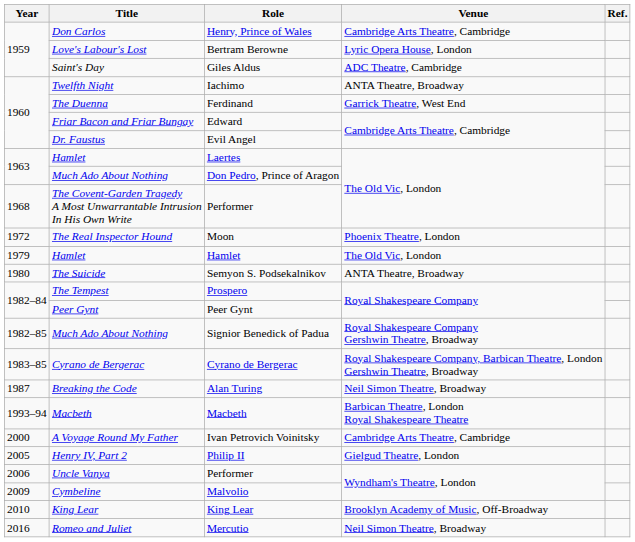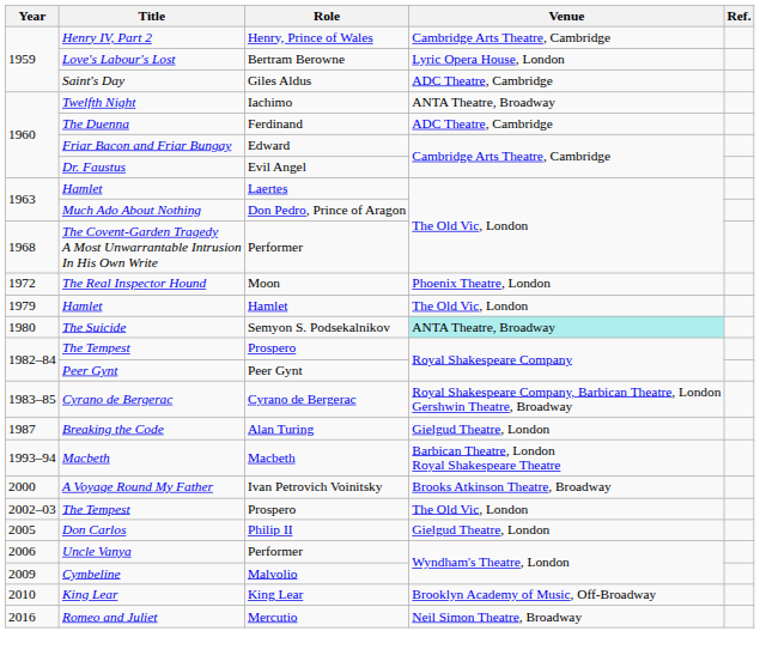 <table class="wikitable sortable">
 <tr>
 <th>Year</th>
 <th>Title</th>
 <th>Role</th>
 <th>Venue</th>
 <th>Ref.</th>
 </tr>
 <tr>
 <td rowspan="3">1959</td>
-<td><em><a href='#'>Don Carlos</a></em></td>
+<td><em><a href='#'>Henry IV, Part 2</a></em></td>
 <td><a href='#'>Henry, Prince of Wales</a></td>
 <td><a href='#'>Cambridge Arts Theatre</a>, Cambridge</td>
 <td></td>
 </tr>
 <tr>
 <td><em><a href='#'>Love's Labour's Lost</a></em></td>
 <td>Bertram Berowne</td>
 <td><a href='#'>Lyric Opera House</a>, London</td>
 <td></td>
 </tr>
 <tr>
 <td><em>Saint's Day</em></td>
 <td>Giles Aldus</td>
 <td><a href='#'>ADC Theatre</a>, Cambridge</td>
 <td></td>
 </tr>
 <tr>
 <td rowspan="4">1960</td>
 <td><em><a href='#'>Twelfth Night</a></em></td>
 <td>Iachimo</td>
 <td>ANTA Theatre, Broadway</td>
 <td></td>
 </tr>
 <tr>
 <td><em><a href='#'>The Duenna</a></em></td>
 <td>Ferdinand</td>
-<td><a href='#'>Garrick Theatre</a>, West End</td>
+<td><a href='#'>ADC Theatre</a>, Cambridge</td>
 <td></td>
 </tr>
 <tr>
 <td><em><a href='#'>Friar Bacon and Friar Bungay</a></em></td>
 <td>Edward</td>
 <td rowspan="2"><a href='#'>Cambridge Arts Theatre</a>, Cambridge</td>
 <td></td>
 </tr>
 <tr>
 <td><em><a href='#'>Dr. Faustus</a></em></td>
 <td>Evil Angel</td>
 <td></td>
 </tr>
 <tr>
 <td rowspan="2">1963</td>
 <td><em><a href='#'>Hamlet</a></em></td>
 <td><a href='#'>Laertes</a></td>
 <td rowspan="3"><a href='#'>The Old Vic</a>, London</td>
 <td></td>
 </tr>
 <tr>
 <td><em><a href='#'>Much Ado About Nothing</a></em></td>
 <td><a href='#'>Don Pedro</a>, Prince of Aragon</td>
 <td></td>
 </tr>
 <tr>
 <td>1968</td>
 <td><em><a href='#'>The Covent-Garden Tragedy</a></em> <br> <em>A Most Unwarrantable Intrusion</em> <br> <em>In His Own Write</em></td>
 <td>Performer</td>
 <td></td>
 </tr>
 <tr>
 <td>1972</td>
 <td><em><a href='#'>The Real Inspector Hound</a></em></td>
 <td>Moon</td>
 <td><a href='#'>Phoenix Theatre</a>, London</td>
 <td></td>
 </tr>
 <tr>
 <td>1979</td>
 <td><em><a href='#'>Hamlet</a></em></td>
 <td><a href='#'>Hamlet</a></td>
 <td><a href='#'>The Old Vic</a>, London</td>
 <td></td>
 </tr>
 <tr>
 <td>1980</td>
 <td><em><a href='#'>The Suicide</a></em></td>
 <td>Semyon S. Podsekalnikov</td>
-<td>ANTA Theatre, Broadway</td>
+<td style="background: paleturquoise;">ANTA Theatre, Broadway</td>
 <td></td>
 </tr>
 <tr>
 <td rowspan="2">1982–84</td>
 <td><em><a href='#'>The Tempest</a></em></td>
 <td><a href='#'>Prospero</a></td>
 <td rowspan="2"><a href='#'>Royal Shakespeare Company</a></td>
 <td></td>
 </tr>
 <tr>
 <td><em><a href='#'>Peer Gynt</a></em></td>
 <td>Peer Gynt</td>
 <td></td>
 </tr>
 <tr>
-<td>1982–85</td>
-<td><em><a href='#'>Much Ado About Nothing</a></em></td>
-<td>Signior Benedick of Padua</td>
-<td><a href='#'>Royal Shakespeare Company</a><br><a href='#'>Gershwin Theatre</a>, Broadway</td>
-<td></td>
-</tr>
-<tr>
 <td>1983–85</td>
 <td><em><a href='#'>Cyrano de Bergerac</a></em></td>
 <td><a href='#'>Cyrano de Bergerac</a></td>
 <td><a href='#'>Royal Shakespeare Company, Barbican Theatre</a>, London<br><a href='#'>Gershwin Theatre</a>, Broadway</td>
 <td></td>
 </tr>
 <tr>
 <td>1987</td>
 <td><em><a href='#'>Breaking the Code</a></em></td>
 <td><a href='#'>Alan Turing</a></td>
-<td><a href='#'>Neil Simon Theatre</a>, Broadway</td>
+<td><a href='#'>Gielgud Theatre</a>, London</td>
 <td></td>
 </tr>
 <tr>
 <td>1993–94</td>
 <td><em><a href='#'>Macbeth</a></em></td>
 <td><a href='#'>Macbeth</a></td>
 <td><a href='#'>Barbican Theatre</a>, London <br> <a href='#'>Royal Shakespeare Theatre</a></td>
 <td></td>
 </tr>
 <tr>
 <td>2000</td>
 <td><em><a href='#'>A Voyage Round My Father</a></em></td>
 <td>Ivan Petrovich Voinitsky</td>
-<td><a href='#'>Cambridge Arts Theatre</a>, Cambridge</td>
+<td><a href='#'>Brooks Atkinson Theatre</a>, Broadway</td>
+<td></td>
+</tr>
+<tr>
+<td>2002–03</td>
+<td><em><a href='#'>The Tempest</a></em></td>
+<td>Prospero</td>
+<td><a href='#'>The Old Vic</a>, London</td>
 <td></td>
 </tr>
 <tr>
 <td>2005</td>
-<td><em><a href='#'>Henry IV, Part 2</a></em></td>
+<td><em><a href='#'>Don Carlos</a></em></td>
 <td><a href='#'>Philip II</a></td>
 <td><a href='#'>Gielgud Theatre</a>, London</td>
 <td></td>
 </tr>
 <tr>
 <td>2006</td>
 <td><em><a href='#'>Uncle Vanya</a></em></td>
 <td>Performer</td>
 <td rowspan="2"><a href='#'>Wyndham's Theatre</a>, London</td>
 <td></td>
 </tr>
 <tr>
 <td>2009</td>
 <td><em><a href='#'>Cymbeline</a></em></td>
 <td><a href='#'>Malvolio</a></td>
 <td></td>
 </tr>
 <tr>
 <td>2010</td>
 <td><em><a href='#'>King Lear</a></em></td>
 <td><a href='#'>King Lear</a></td>
 <td><a href='#'>Brooklyn Academy of Music</a>, Off-Broadway</td>
 <td></td>
 </tr>
 <tr>
 <td>2016</td>
 <td><em><a href='#'>Romeo and Juliet</a></em></td>
 <td><a href='#'>Mercutio</a></td>
 <td><a href='#'>Neil Simon Theatre</a>, Broadway</td>
 <td></td>
 </tr>
 </table>
